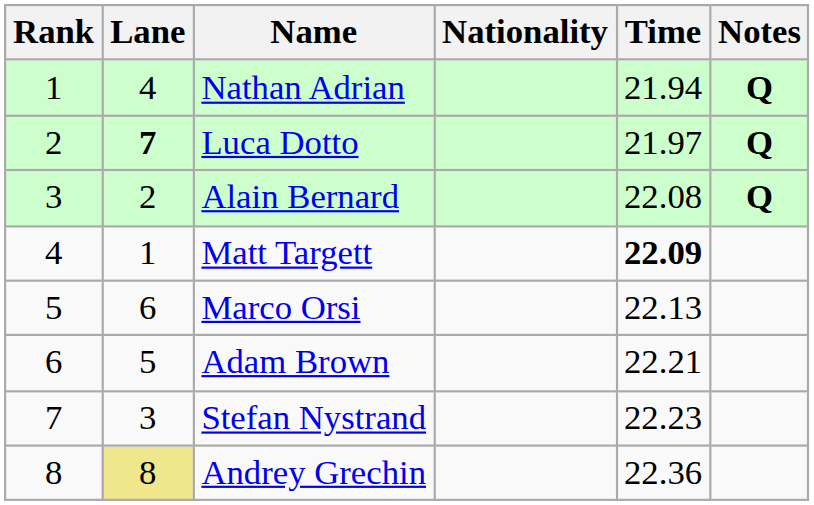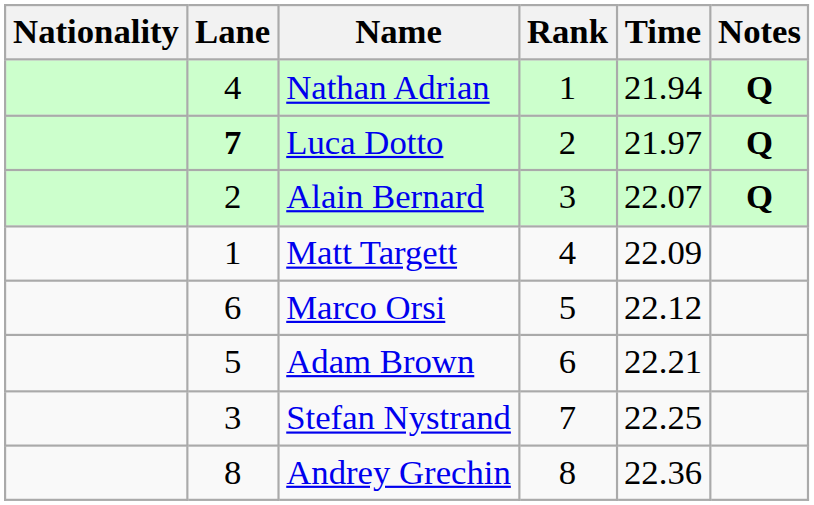 <table class="wikitable sortable" style="text-align:center">
 <tr>
-<th>Rank</th>
+<th>Nationality</th>
 <th>Lane</th>
 <th>Name</th>
-<th>Nationality</th>
+<th>Rank</th>
 <th>Time</th>
 <th>Notes</th>
 </tr>
 <tr bgcolor=ccffcc>
-<td>1</td>
+<td align=left></td>
 <td>4</td>
 <td align=left><a href='#'>Nathan Adrian</a></td>
-<td align=left></td>
+<td>1</td>
 <td>21.94</td>
 <td><strong>Q</strong></td>
 </tr>
 <tr bgcolor=ccffcc>
-<td>2</td>
+<td align=left></td>
 <td><strong>7</strong></td>
 <td align=left><a href='#'>Luca Dotto</a></td>
-<td align=left></td>
+<td>2</td>
 <td>21.97</td>
 <td><strong>Q</strong></td>
 </tr>
 <tr bgcolor=ccffcc>
-<td>3</td>
+<td align=left></td>
 <td>2</td>
 <td align=left><a href='#'>Alain Bernard</a></td>
-<td align=left></td>
-<td>22.08</td>
+<td>3</td>
+<td>22.07</td>
 <td><strong>Q</strong></td>
 </tr>
 <tr>
-<td>4</td>
+<td align=left></td>
 <td>1</td>
 <td align=left><a href='#'>Matt Targett</a></td>
-<td align=left></td>
-<td><strong>22.09</strong></td>
+<td>4</td>
+<td>22.09</td>
 <td></td>
 </tr>
 <tr>
-<td>5</td>
+<td align=left></td>
 <td>6</td>
 <td align=left><a href='#'>Marco Orsi</a></td>
-<td align=left></td>
-<td>22.13</td>
+<td>5</td>
+<td>22.12</td>
 <td></td>
 </tr>
 <tr>
-<td>6</td>
+<td align=left></td>
 <td>5</td>
 <td align=left><a href='#'>Adam Brown</a></td>
-<td align=left></td>
+<td>6</td>
 <td>22.21</td>
 <td></td>
 </tr>
 <tr>
-<td>7</td>
+<td align=left></td>
 <td>3</td>
 <td align=left><a href='#'>Stefan Nystrand</a></td>
-<td align=left></td>
-<td>22.23</td>
+<td>7</td>
+<td>22.25</td>
 <td></td>
 </tr>
 <tr>
+<td align=left></td>
 <td>8</td>
-<td style="background: khaki;">8</td>
 <td align=left><a href='#'>Andrey Grechin</a></td>
-<td align=left></td>
+<td>8</td>
 <td>22.36</td>
 <td></td>
 </tr>
 </table>
